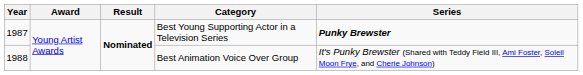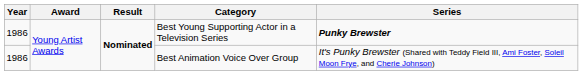 <table class="wikitable" style="font-size: 90%;">
 <tr>
 <th>Year</th>
 <th>Award</th>
 <th>Result</th>
 <th>Category</th>
 <th>Series</th>
 </tr>
 <tr>
-<td>1987</td>
+<td>1986</td>
 <td rowspan=2><a href='#'>Young Artist Awards</a></td>
 <td rowspan=2><strong>Nominated</strong></td>
 <td>Best Young Supporting Actor in a Television Series</td>
 <td><strong><em>Punky Brewster</em></strong></td>
 </tr>
 <tr>
-<td>1988</td>
+<td>1986</td>
 <td>Best Animation Voice Over Group</td>
 <td><em>It's Punky Brewster</em> <small>(Shared with Teddy Field III, <a href='#'>Ami Foster</a>, <a href='#'>Soleil Moon Frye</a>, and <a href='#'>Cherie Johnson</a>)</small></td>
 </tr>
 </table>
